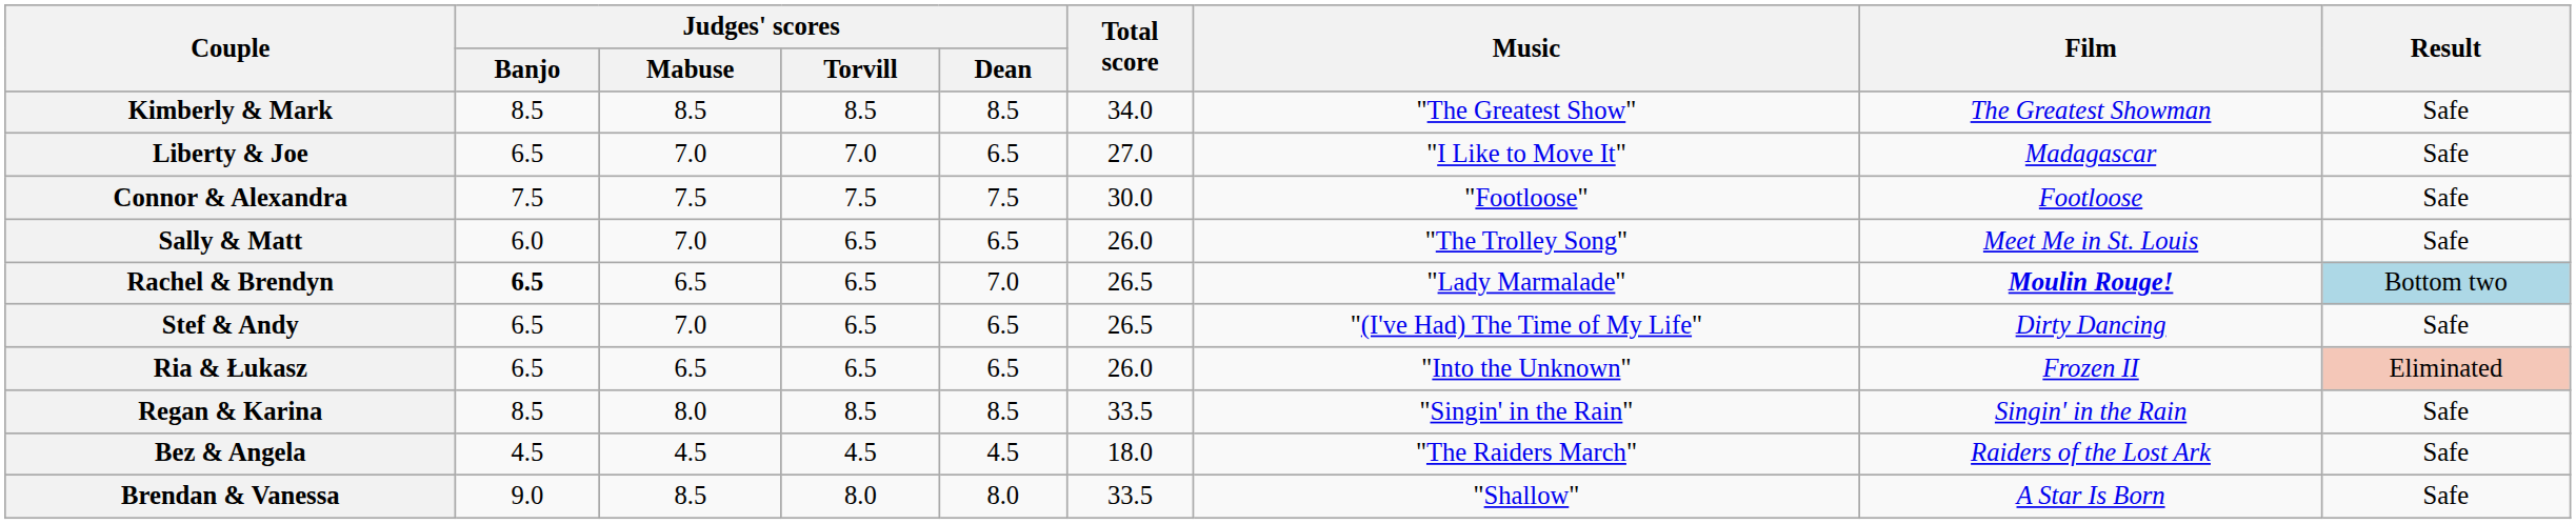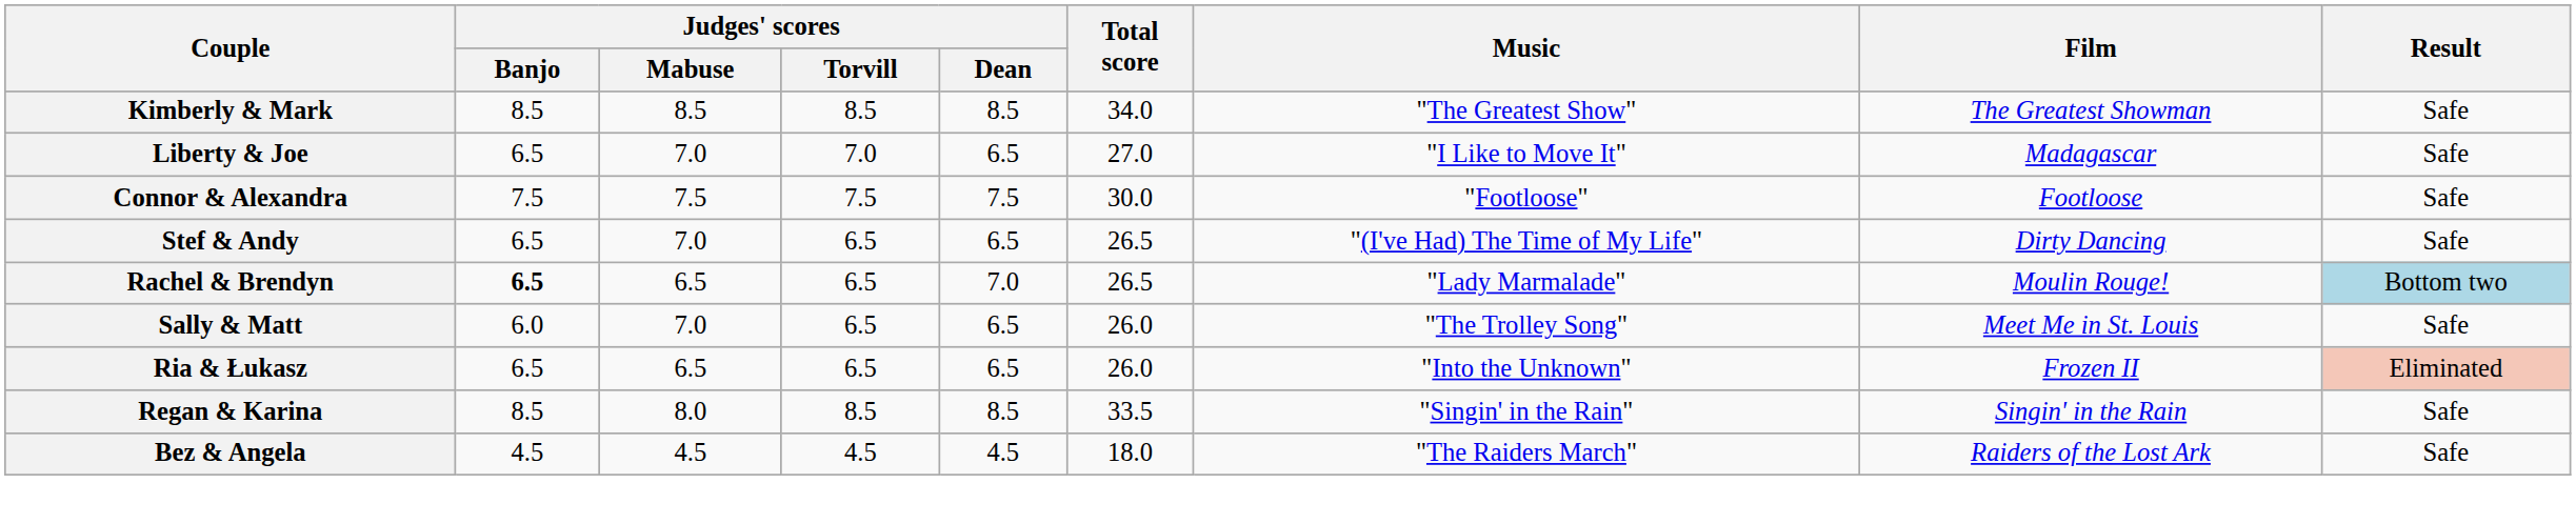 <table class="wikitable sortable" style="text-align:center; font-size:90%; width:90%">
 <tr>
 <th scope="col" rowspan=2>Couple</th>
 <th scope="col" colspan=4 class="unsortable">Judges' scores</th>
 <th scope="col" rowspan=2>Total<br>score</th>
 <th scope="col" rowspan=2 class="unsortable">Music</th>
 <th scope="col" rowspan="2" class="unsortable">Film</th>
 <th rowspan="2" scope="col" class="unsortable">Result</th>
 </tr>
 <tr>
 <th class="unsortable">Banjo</th>
 <th class="unsortable">Mabuse</th>
 <th class="unsortable">Torvill</th>
 <th class="unsortable">Dean</th>
 </tr>
 <tr>
 <th scope="row">Kimberly & Mark</th>
 <td>8.5</td>
 <td>8.5</td>
 <td>8.5</td>
 <td>8.5</td>
 <td>34.0</td>
 <td>"<a href='#'>The Greatest Show</a>"</td>
 <td><em><a href='#'>The Greatest Showman</a></em></td>
 <td>Safe</td>
 </tr>
 <tr>
 <th scope="row">Liberty & Joe</th>
 <td>6.5</td>
 <td>7.0</td>
 <td>7.0</td>
 <td>6.5</td>
 <td>27.0</td>
 <td>"<a href='#'>I Like to Move It</a>"</td>
 <td><em><a href='#'>Madagascar</a></em></td>
 <td>Safe</td>
 </tr>
 <tr>
 <th scope="row">Connor & Alexandra</th>
 <td>7.5</td>
 <td>7.5</td>
 <td>7.5</td>
 <td>7.5</td>
 <td>30.0</td>
 <td>"<a href='#'>Footloose</a>"</td>
 <td><em><a href='#'>Footloose</a></em></td>
 <td>Safe</td>
 </tr>
 <tr>
-<th scope="row">Sally & Matt</th>
-<td>6.0</td>
+<th scope="row">Stef & Andy</th>
+<td>6.5</td>
 <td>7.0</td>
 <td>6.5</td>
 <td>6.5</td>
-<td>26.0</td>
-<td>"<a href='#'>The Trolley Song</a>"</td>
-<td><em><a href='#'>Meet Me in St. Louis</a></em></td>
+<td>26.5</td>
+<td>"<a href='#'>(I've Had) The Time of My Life</a>"</td>
+<td><em><a href='#'>Dirty Dancing</a></em></td>
 <td>Safe</td>
 </tr>
 <tr>
 <th scope="row">Rachel & Brendyn</th>
 <td><strong>6.5</strong></td>
 <td>6.5</td>
 <td>6.5</td>
 <td>7.0</td>
 <td>26.5</td>
 <td>"<a href='#'>Lady Marmalade</a>"</td>
-<td><strong><em><a href='#'>Moulin Rouge!</a></em></strong></td>
+<td><em><a href='#'>Moulin Rouge!</a></em></td>
 <td bgcolor="lightblue">Bottom two</td>
 </tr>
 <tr>
-<th scope="row">Stef & Andy</th>
-<td>6.5</td>
+<th scope="row">Sally & Matt</th>
+<td>6.0</td>
 <td>7.0</td>
 <td>6.5</td>
 <td>6.5</td>
-<td>26.5</td>
-<td>"<a href='#'>(I've Had) The Time of My Life</a>"</td>
-<td><em><a href='#'>Dirty Dancing</a></em></td>
+<td>26.0</td>
+<td>"<a href='#'>The Trolley Song</a>"</td>
+<td><em><a href='#'>Meet Me in St. Louis</a></em></td>
 <td>Safe</td>
 </tr>
 <tr>
 <th scope="row">Ria & Łukasz</th>
 <td>6.5</td>
 <td>6.5</td>
 <td>6.5</td>
 <td>6.5</td>
 <td>26.0</td>
 <td>"<a href='#'>Into the Unknown</a>"</td>
 <td><em><a href='#'>Frozen II</a></em></td>
 <td bgcolor="f4c7b8">Eliminated</td>
 </tr>
 <tr>
 <th scope="row">Regan & Karina</th>
 <td>8.5</td>
 <td>8.0</td>
 <td>8.5</td>
 <td>8.5</td>
 <td>33.5</td>
 <td>"<a href='#'>Singin' in the Rain</a>"</td>
 <td><em><a href='#'>Singin' in the Rain</a></em></td>
 <td>Safe</td>
 </tr>
 <tr>
 <th scope="row">Bez & Angela</th>
 <td>4.5</td>
 <td>4.5</td>
 <td>4.5</td>
 <td>4.5</td>
 <td>18.0</td>
 <td>"<a href='#'>The Raiders March</a>"</td>
 <td><em><a href='#'>Raiders of the Lost Ark</a></em></td>
 <td>Safe</td>
 </tr>
-<tr>
-<th scope="row">Brendan & Vanessa</th>
-<td>9.0</td>
-<td>8.5</td>
-<td>8.0</td>
-<td>8.0</td>
-<td>33.5</td>
-<td>"<a href='#'>Shallow</a>"</td>
-<td><em><a href='#'>A Star Is Born</a></em></td>
-<td>Safe</td>
-</tr>
 </table>
